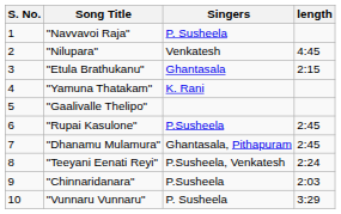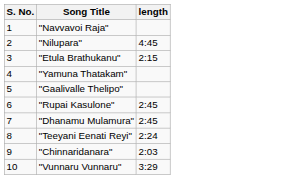 <table class="wikitable">
 <tr>
 <th>S. No.</th>
 <th>Song Title</th>
-<th>Singers</th>
 <th>length</th>
 </tr>
 <tr>
 <td>1</td>
 <td>"Navvavoi Raja"</td>
-<td><a href='#'>P. Susheela</a></td>
 <td></td>
 </tr>
 <tr>
 <td>2</td>
 <td>"Nilupara"</td>
-<td>Venkatesh</td>
 <td>4:45</td>
 </tr>
 <tr>
 <td>3</td>
 <td>"Etula Brathukanu"</td>
-<td><a href='#'>Ghantasala</a></td>
 <td>2:15</td>
 </tr>
 <tr>
 <td>4</td>
 <td>"Yamuna Thatakam"</td>
-<td><a href='#'>K. Rani</a></td>
 <td></td>
 </tr>
 <tr>
 <td>5</td>
 <td>"Gaalivalle Thelipo"</td>
 <td></td>
-<td></td>
 </tr>
 <tr>
 <td>6</td>
 <td>"Rupai Kasulone"</td>
-<td><a href='#'>P.Susheela</a></td>
 <td>2:45</td>
 </tr>
 <tr>
 <td>7</td>
 <td>"Dhanamu Mulamura"</td>
-<td>Ghantasala, <a href='#'>Pithapuram</a></td>
 <td>2:45</td>
 </tr>
 <tr>
 <td>8</td>
 <td>"Teeyani Eenati Reyi"</td>
-<td>P.Susheela, Venkatesh</td>
 <td>2:24</td>
 </tr>
 <tr>
 <td>9</td>
 <td>"Chinnaridanara"</td>
-<td>P.Susheela</td>
 <td>2:03</td>
 </tr>
 <tr>
 <td>10</td>
 <td>"Vunnaru Vunnaru"</td>
-<td>P. Susheela</td>
 <td>3:29</td>
 </tr>
 </table>
